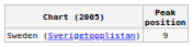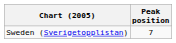 <table class="wikitable">
 <tr>
 <th>Chart (2005)</th>
 <th>Peak<br>position</th>
 </tr>
 <tr>
 <td>Sweden (<a href='#'>Sverigetopplistan</a>)</td>
-<td align="center">9</td>
+<td align="center">7</td>
 </tr>
 </table>
